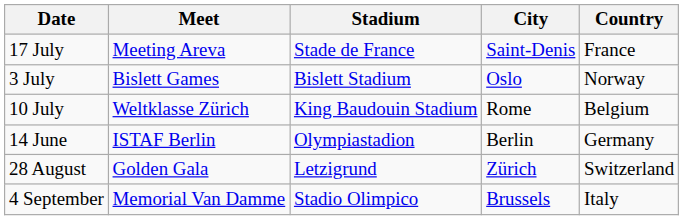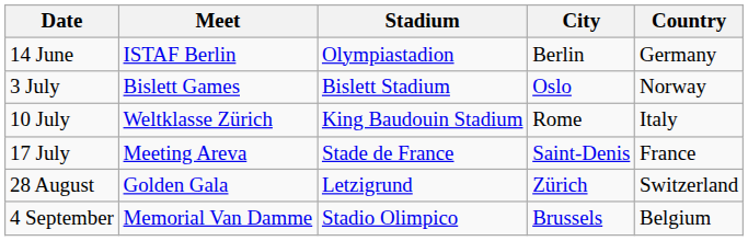 <table class=wikitable>
 <tr>
 <th>Date</th>
 <th>Meet</th>
 <th>Stadium</th>
 <th>City</th>
 <th>Country</th>
 </tr>
 <tr>
-<td>17 July</td>
-<td><a href='#'>Meeting Areva</a></td>
-<td><a href='#'>Stade de France</a></td>
-<td><a href='#'>Saint-Denis</a></td>
-<td>France</td>
+<td>14 June</td>
+<td><a href='#'>ISTAF Berlin</a></td>
+<td><a href='#'>Olympiastadion</a></td>
+<td>Berlin</td>
+<td>Germany</td>
 </tr>
 <tr>
 <td>3 July</td>
 <td><a href='#'>Bislett Games</a></td>
 <td><a href='#'>Bislett Stadium</a></td>
 <td><a href='#'>Oslo</a></td>
 <td>Norway</td>
 </tr>
 <tr>
 <td>10 July</td>
 <td><a href='#'>Weltklasse Zürich</a></td>
 <td><a href='#'>King Baudouin Stadium</a></td>
 <td>Rome</td>
-<td>Belgium</td>
+<td>Italy</td>
 </tr>
 <tr>
-<td>14 June</td>
-<td><a href='#'>ISTAF Berlin</a></td>
-<td><a href='#'>Olympiastadion</a></td>
-<td>Berlin</td>
-<td>Germany</td>
+<td>17 July</td>
+<td><a href='#'>Meeting Areva</a></td>
+<td><a href='#'>Stade de France</a></td>
+<td><a href='#'>Saint-Denis</a></td>
+<td>France</td>
 </tr>
 <tr>
 <td>28 August</td>
 <td><a href='#'>Golden Gala</a></td>
 <td><a href='#'>Letzigrund</a></td>
 <td><a href='#'>Zürich</a></td>
 <td>Switzerland</td>
 </tr>
 <tr>
 <td>4 September</td>
 <td><a href='#'>Memorial Van Damme</a></td>
 <td><a href='#'>Stadio Olimpico</a></td>
 <td><a href='#'>Brussels</a></td>
-<td>Italy</td>
+<td>Belgium</td>
 </tr>
 </table>
